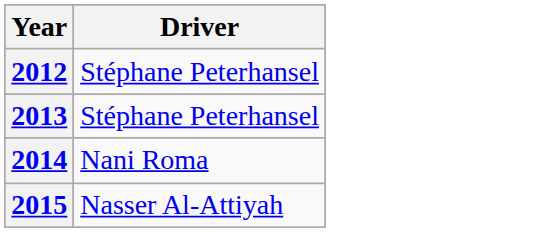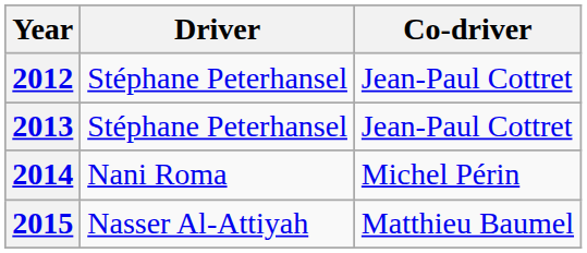 <table class="wikitable" style="font-size:100%;">
 <tr>
 <th>Year</th>
 <th>Driver</th>
+<th>Co-driver</th>
 </tr>
 <tr>
 <th><a href='#'>2012</a></th>
 <td> <a href='#'>Stéphane Peterhansel</a></td>
+<td> <a href='#'>Jean-Paul Cottret</a></td>
 </tr>
 <tr>
 <th><a href='#'>2013</a></th>
 <td> <a href='#'>Stéphane Peterhansel</a></td>
+<td> <a href='#'>Jean-Paul Cottret</a></td>
 </tr>
 <tr>
 <th><a href='#'>2014</a></th>
 <td> <a href='#'>Nani Roma</a></td>
+<td> <a href='#'>Michel Périn</a></td>
 </tr>
 <tr>
 <th><a href='#'>2015</a></th>
 <td> <a href='#'>Nasser Al-Attiyah</a></td>
+<td> <a href='#'>Matthieu Baumel</a></td>
 </tr>
 </table>
